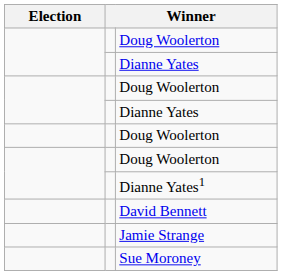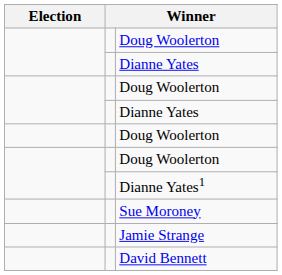 <table class=wikitable>
 <tr>
 <th width=100>Election</th>
 <th width=175 colspan=2>Winner</th>
 </tr>
 <tr>
 <td rowspan=2></td>
 <td></td>
 <td><a href='#'>Doug Woolerton</a></td>
 </tr>
 <tr>
 <td></td>
 <td><a href='#'>Dianne Yates</a></td>
 </tr>
 <tr>
 <td rowspan=2></td>
 <td></td>
 <td>Doug Woolerton</td>
 </tr>
 <tr>
 <td></td>
 <td>Dianne Yates</td>
 </tr>
 <tr>
 <td></td>
 <td></td>
 <td>Doug Woolerton</td>
 </tr>
 <tr>
 <td rowspan=2></td>
 <td></td>
 <td>Doug Woolerton</td>
 </tr>
 <tr>
 <td></td>
 <td>Dianne Yates<sup>1</sup></td>
 </tr>
 <tr>
 <td></td>
 <td></td>
-<td><a href='#'>David Bennett</a></td>
+<td><a href='#'>Sue Moroney</a></td>
 </tr>
 <tr>
 <td></td>
 <td></td>
 <td><a href='#'>Jamie Strange</a></td>
 </tr>
 <tr>
 <td></td>
 <td></td>
-<td><a href='#'>Sue Moroney</a></td>
+<td><a href='#'>David Bennett</a></td>
 </tr>
 </table>
